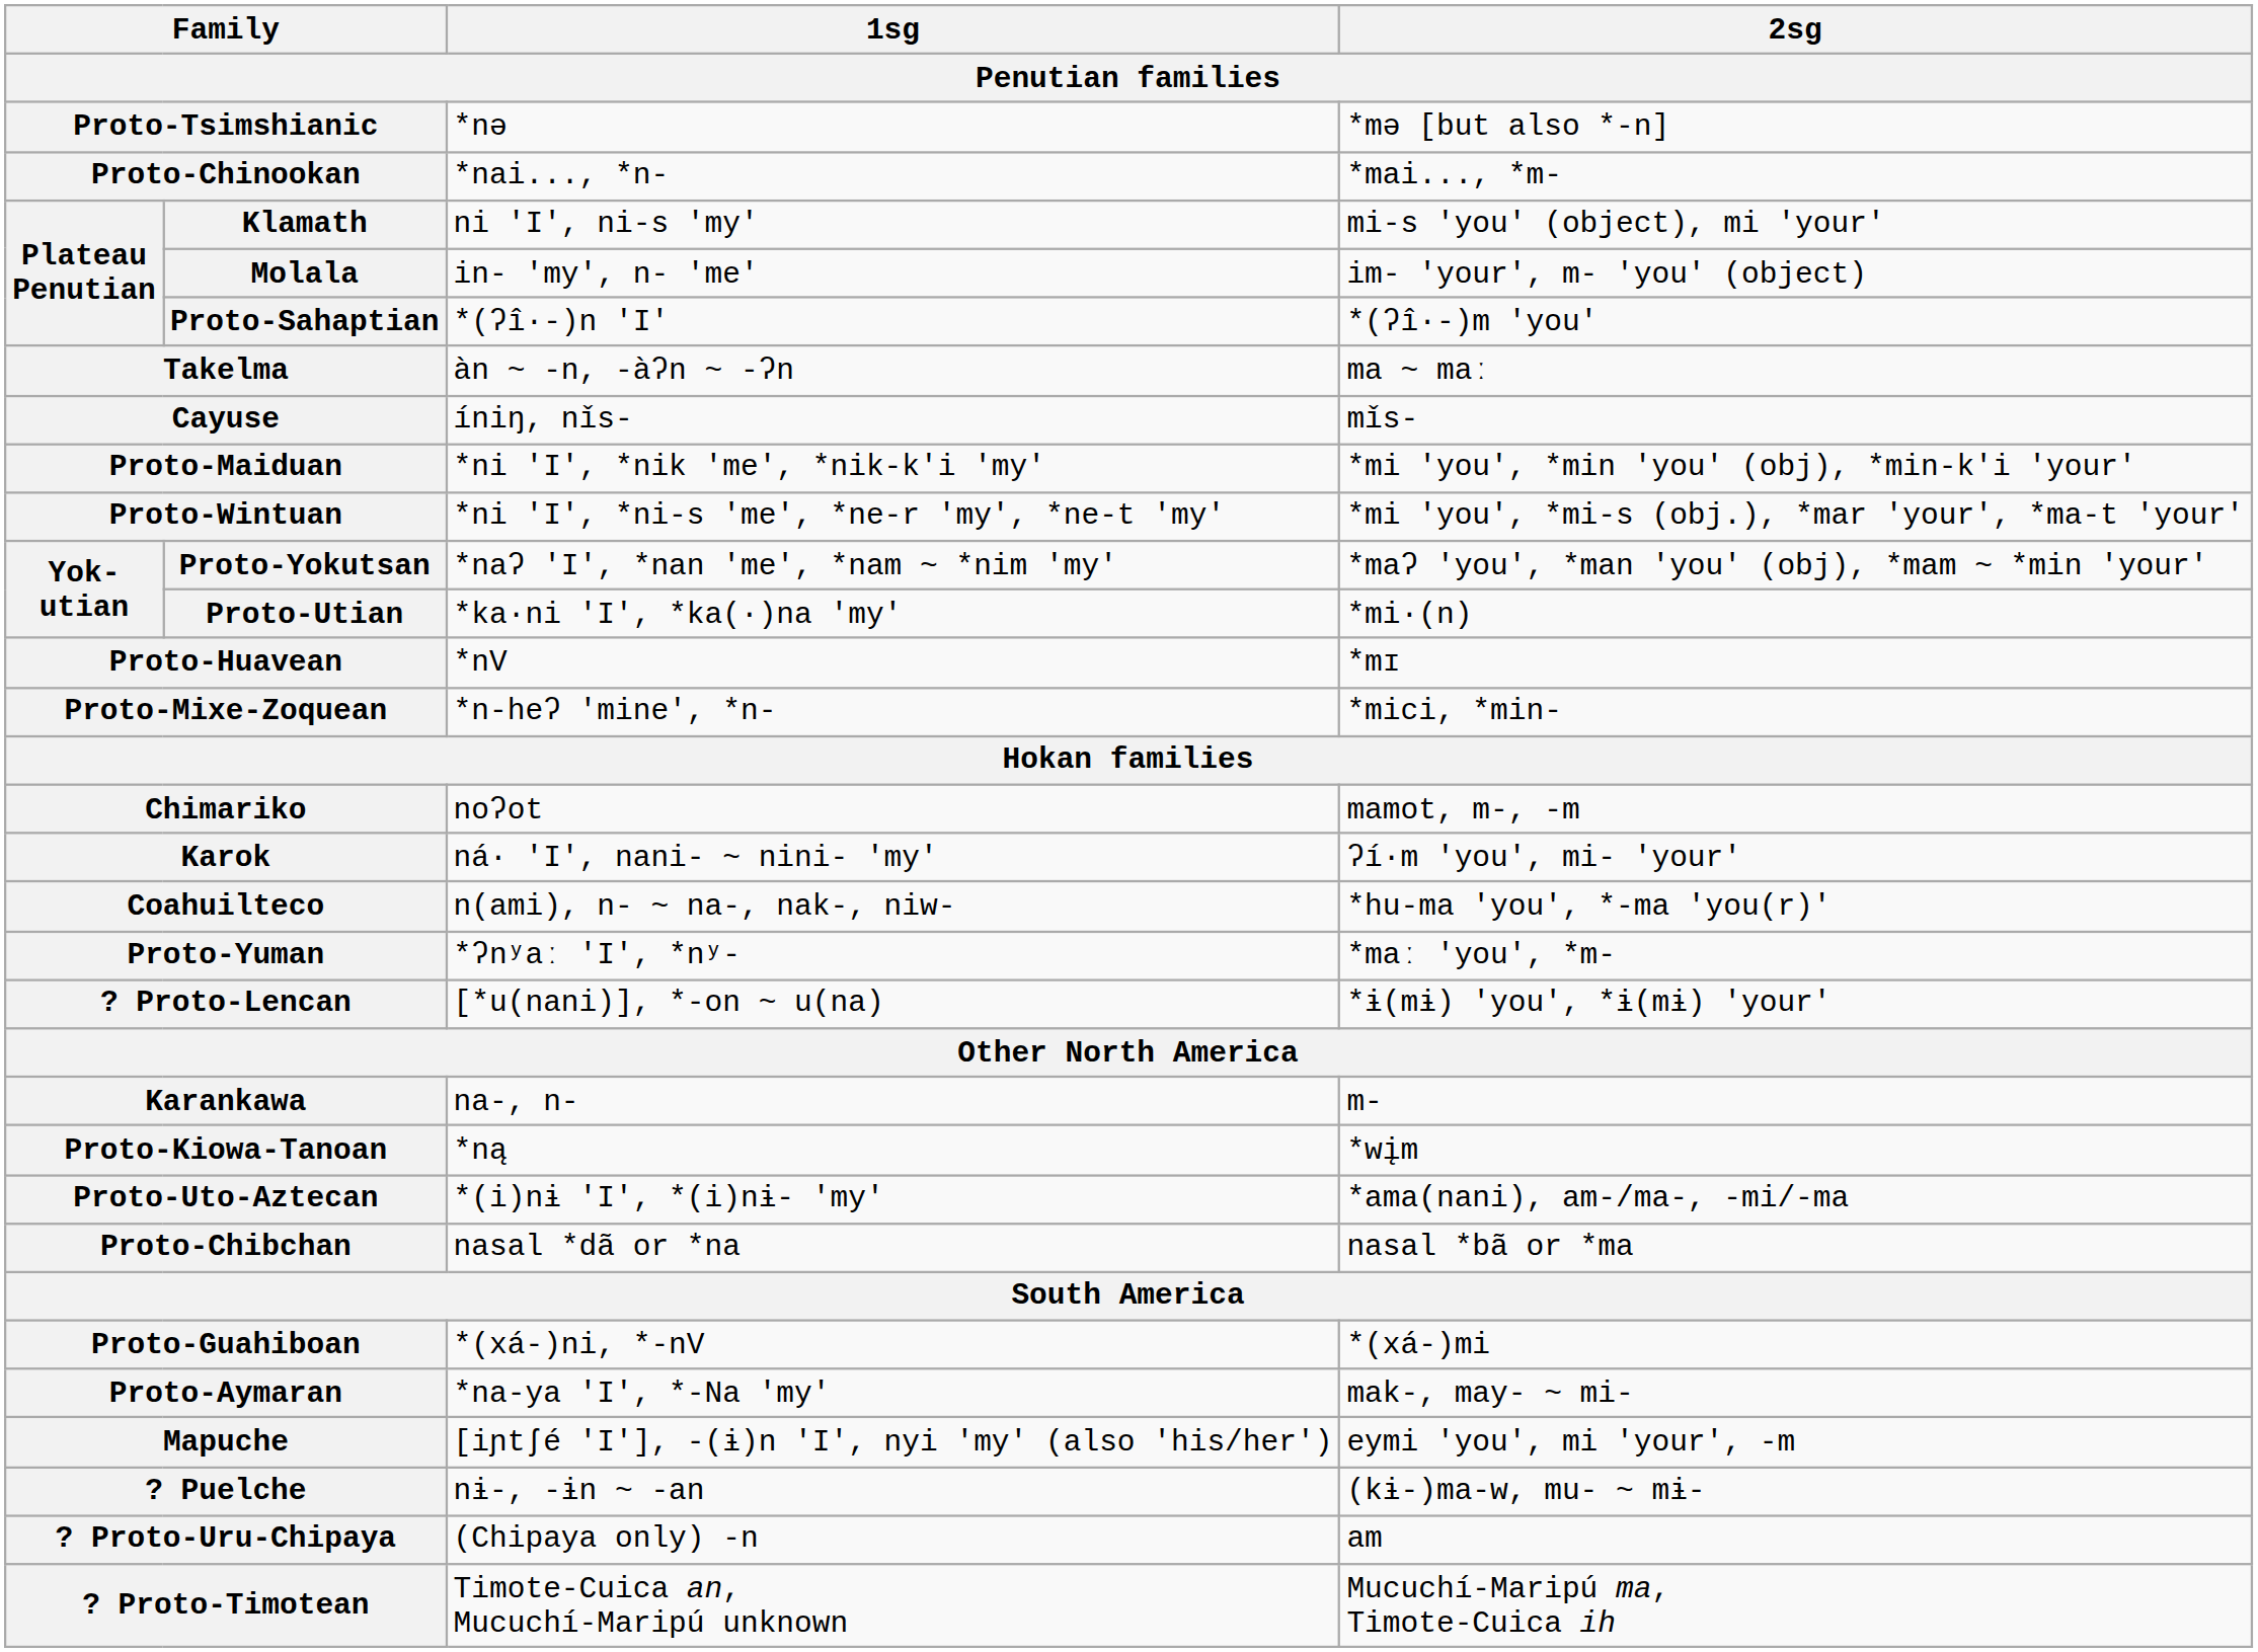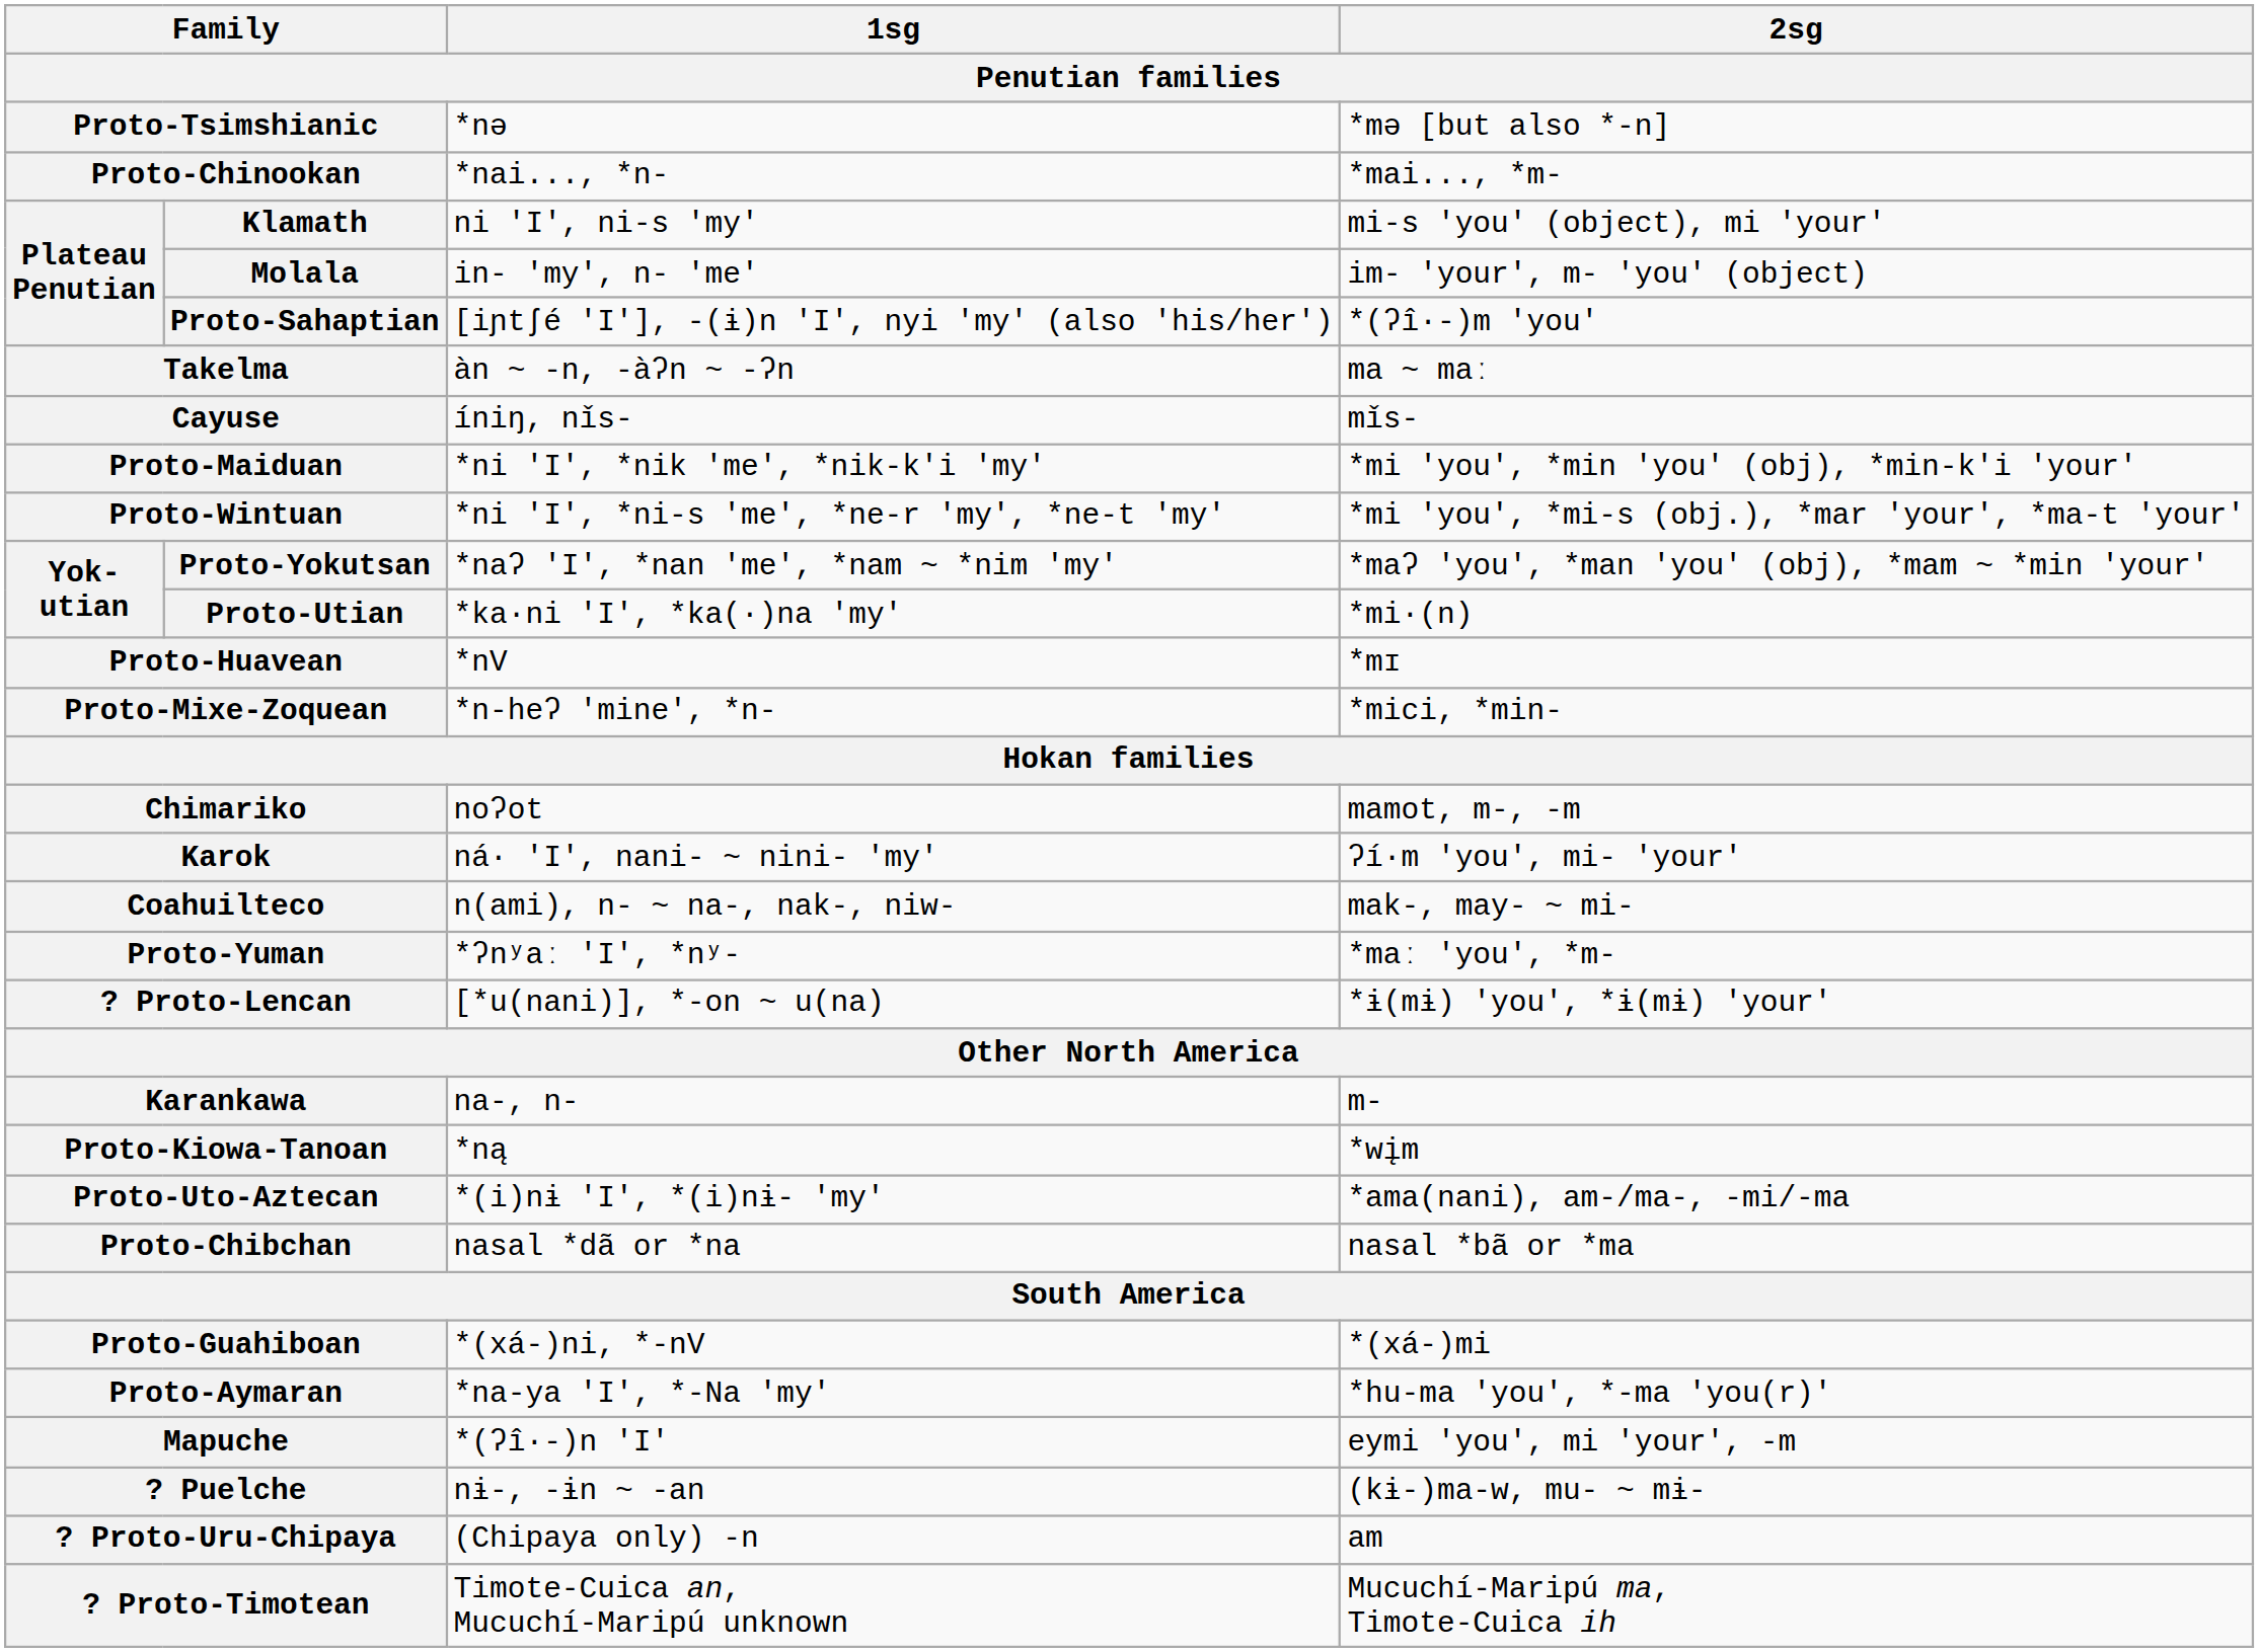 <table class="wikitable">
 <tr>
 <th colspan=2>Family</th>
 <th>1sg</th>
 <th>2sg</th>
 </tr>
 <tr>
 <th colspan=4>Penutian families</th>
 </tr>
 <tr>
 <th colspan=2>Proto-Tsimshianic</th>
 <td>*nə</td>
 <td>*mə [but also *-n]</td>
 </tr>
 <tr>
 <th colspan=2>Proto-Chinookan</th>
 <td>*nai..., *n-</td>
 <td>*mai..., *m-</td>
 </tr>
 <tr>
 <th rowspan=3>Plateau<br>Penutian</th>
 <th>Klamath</th>
 <td>ni 'I', ni-s 'my'</td>
 <td>mi-s 'you' (object), mi 'your'</td>
 </tr>
 <tr>
 <th>Molala</th>
 <td>in- 'my', n- 'me'</td>
 <td>im- 'your', m- 'you' (object)</td>
 </tr>
 <tr>
 <th>Proto-Sahaptian</th>
-<td>*(ʔî·-)n 'I'</td>
+<td>[iɲtʃé 'I'], -(ɨ)n 'I', nyi 'my' (also 'his/her')</td>
 <td>*(ʔî·-)m 'you'</td>
 </tr>
 <tr>
 <th colspan=2>Takelma</th>
 <td>àn ~ -n, -àʔn ~ -ʔn</td>
 <td>ma ~ maː</td>
 </tr>
 <tr>
 <th colspan=2>Cayuse</th>
 <td>íniŋ, nǐs-</td>
 <td>mǐs-</td>
 </tr>
 <tr>
 <th colspan=2>Proto-Maiduan</th>
 <td>*ni 'I', *nik 'me', *nik-k'i 'my'</td>
 <td>*mi 'you', *min 'you' (obj), *min-k'i 'your'</td>
 </tr>
 <tr>
 <th colspan=2>Proto-Wintuan</th>
 <td>*ni 'I', *ni-s 'me', *ne-r 'my', *ne-t 'my'</td>
 <td>*mi 'you', *mi-s (obj.), *mar 'your', *ma-t 'your'</td>
 </tr>
 <tr>
 <th rowspan=2>Yok-<br>utian</th>
 <th>Proto-Yokutsan</th>
 <td>*naʔ 'I', *nan 'me', *nam ~ *nim 'my'</td>
 <td>*maʔ 'you', *man 'you' (obj), *mam ~ *min 'your'</td>
 </tr>
 <tr>
 <th>Proto-Utian</th>
 <td>*ka·ni 'I', *ka(·)na 'my'</td>
 <td>*mi·(n)</td>
 </tr>
 <tr>
 <th colspan=2>Proto-Huavean</th>
 <td>*nV</td>
 <td>*mɪ</td>
 </tr>
 <tr>
 <th colspan=2>Proto-Mixe-Zoquean</th>
 <td>*n-heʔ 'mine', *n-</td>
 <td>*mici, *min-</td>
 </tr>
 <tr>
 <th colspan=4>Hokan families</th>
 </tr>
 <tr>
 <th colspan=2>Chimariko</th>
 <td>noʔot</td>
 <td>mamot, m-, -m</td>
 </tr>
 <tr>
 <th colspan=2>Karok</th>
 <td>ná· 'I', nani- ~ nini- 'my'</td>
 <td>ʔí·m 'you', mi- 'your'</td>
 </tr>
 <tr>
 <th colspan=2>Coahuilteco</th>
 <td>n(ami), n- ~ na-, nak-, niw-</td>
-<td>*hu-ma 'you', *-ma 'you(r)'</td>
+<td>mak-, may- ~ mi-</td>
 </tr>
 <tr>
 <th colspan=2>Proto-Yuman</th>
 <td>*ʔnʸaː 'I', *nʸ-</td>
 <td>*maː 'you', *m-</td>
 </tr>
 <tr>
 <th colspan=2>? Proto-Lencan</th>
 <td>[*u(nani)], *-on ~ u(na)</td>
 <td>*ɨ(mɨ) 'you', *ɨ(mɨ) 'your'</td>
 </tr>
 <tr>
 <th colspan=4>Other North America</th>
 </tr>
 <tr>
 <th colspan=2>Karankawa</th>
 <td>na-, n-</td>
 <td>m-</td>
 </tr>
 <tr>
 <th colspan=2>Proto-Kiowa-Tanoan</th>
 <td>*ną</td>
 <td>*wįm</td>
 </tr>
 <tr>
 <th colspan=2>Proto-Uto-Aztecan</th>
 <td>*(i)nɨ 'I', *(i)nɨ- 'my'</td>
 <td>*ama(nani), am-/ma-, -mi/-ma</td>
 </tr>
 <tr>
 <th colspan=2>Proto-Chibchan</th>
 <td>nasal *dã or *na</td>
 <td>nasal *bã or *ma</td>
 </tr>
 <tr>
 <th colspan=4>South America</th>
 </tr>
 <tr>
 <th colspan=2>Proto-Guahiboan</th>
 <td>*(xá-)ni, *-nV</td>
 <td>*(xá-)mi</td>
 </tr>
 <tr>
 <th colspan=2>Proto-Aymaran</th>
 <td>*na-ya 'I', *-Na 'my'</td>
-<td>mak-, may- ~ mi-</td>
+<td>*hu-ma 'you', *-ma 'you(r)'</td>
 </tr>
 <tr>
 <th colspan=2>Mapuche</th>
-<td>[iɲtʃé 'I'], -(ɨ)n 'I', nyi 'my' (also 'his/her')</td>
+<td>*(ʔî·-)n 'I'</td>
 <td>eymi 'you', mi 'your', -m</td>
 </tr>
 <tr>
 <th colspan=2>? Puelche</th>
 <td>nɨ-, -ɨn ~ -an</td>
 <td>(kɨ-)ma-w, mu- ~ mɨ-</td>
 </tr>
 <tr>
 <th colspan=2>? Proto-Uru-Chipaya</th>
 <td>(Chipaya only) -n</td>
 <td>am</td>
 </tr>
 <tr>
 <th colspan=2>? Proto-Timotean</th>
 <td>Timote-Cuica <em>an</em>, <br>Mucuchí-Maripú unknown</td>
 <td>Mucuchí-Maripú <em>ma</em>, <br>Timote-Cuica <em>ih</em></td>
 </tr>
 </table>
